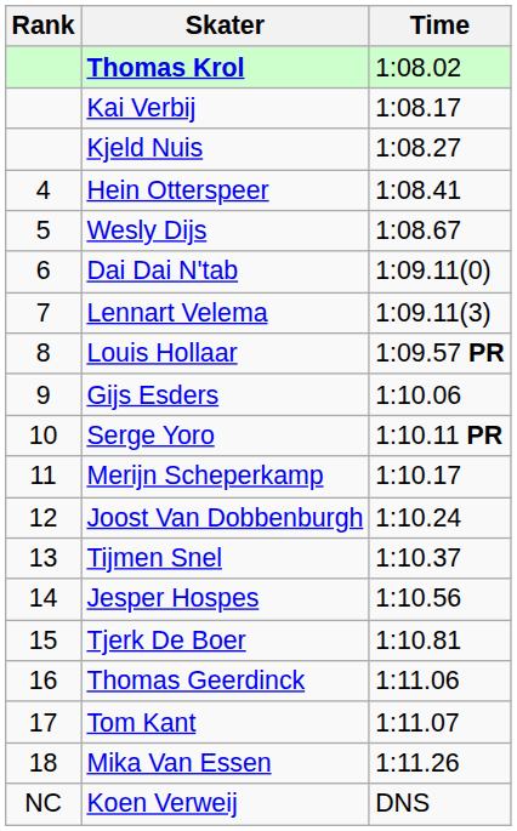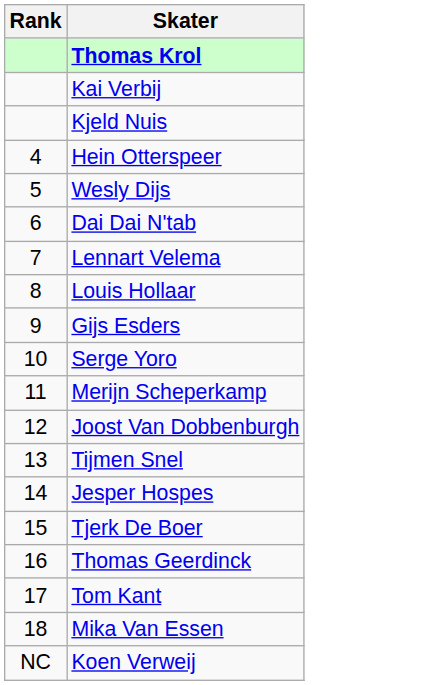 <table class="wikitable">
 <tr>
 <th>Rank</th>
 <th>Skater</th>
-<th>Time</th>
 </tr>
 <tr bgcolor=ccffcc>
 <td style="text-align:center"></td>
 <td><strong><a href='#'>Thomas Krol</a></strong></td>
-<td>1:08.02</td>
 </tr>
 <tr>
 <td style="text-align:center"></td>
 <td><a href='#'>Kai Verbij</a></td>
-<td>1:08.17</td>
 </tr>
 <tr>
 <td style="text-align:center"></td>
 <td><a href='#'>Kjeld Nuis</a></td>
-<td>1:08.27</td>
 </tr>
 <tr>
 <td style="text-align:center">4</td>
 <td><a href='#'>Hein Otterspeer</a></td>
-<td>1:08.41</td>
 </tr>
 <tr>
 <td style="text-align:center">5</td>
 <td><a href='#'>Wesly Dijs</a></td>
-<td>1:08.67</td>
 </tr>
 <tr>
 <td style="text-align:center">6</td>
 <td><a href='#'>Dai Dai N'tab</a></td>
-<td>1:09.11(0)</td>
 </tr>
 <tr>
 <td style="text-align:center">7</td>
 <td><a href='#'>Lennart Velema</a></td>
-<td>1:09.11(3)</td>
 </tr>
 <tr>
 <td style="text-align:center">8</td>
 <td><a href='#'>Louis Hollaar</a></td>
-<td>1:09.57 <strong>PR</strong></td>
 </tr>
 <tr>
 <td style="text-align:center">9</td>
 <td><a href='#'>Gijs Esders</a></td>
-<td>1:10.06</td>
 </tr>
 <tr>
 <td style="text-align:center">10</td>
 <td><a href='#'>Serge Yoro</a></td>
-<td>1:10.11 <strong>PR</strong></td>
 </tr>
 <tr>
 <td style="text-align:center">11</td>
 <td><a href='#'>Merijn Scheperkamp</a></td>
-<td>1:10.17</td>
 </tr>
 <tr>
 <td style="text-align:center">12</td>
 <td><a href='#'>Joost Van Dobbenburgh</a></td>
-<td>1:10.24</td>
 </tr>
 <tr>
 <td style="text-align:center">13</td>
 <td><a href='#'>Tijmen Snel</a></td>
-<td>1:10.37</td>
 </tr>
 <tr>
 <td style="text-align:center">14</td>
 <td><a href='#'>Jesper Hospes</a></td>
-<td>1:10.56</td>
 </tr>
 <tr>
 <td style="text-align:center">15</td>
 <td><a href='#'>Tjerk De Boer</a></td>
-<td>1:10.81</td>
 </tr>
 <tr>
 <td style="text-align:center">16</td>
 <td><a href='#'>Thomas Geerdinck</a></td>
-<td>1:11.06</td>
 </tr>
 <tr>
 <td style="text-align:center">17</td>
 <td><a href='#'>Tom Kant</a></td>
-<td>1:11.07</td>
 </tr>
 <tr>
 <td style="text-align:center">18</td>
 <td><a href='#'>Mika Van Essen</a></td>
-<td>1:11.26</td>
 </tr>
 <tr>
 <td style="text-align:center">NC</td>
 <td><a href='#'>Koen Verweij</a></td>
-<td>DNS</td>
 </tr>
 </table>
